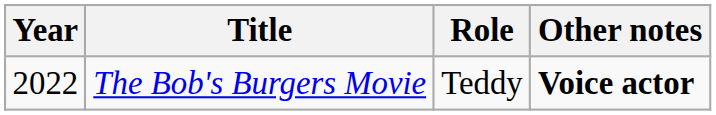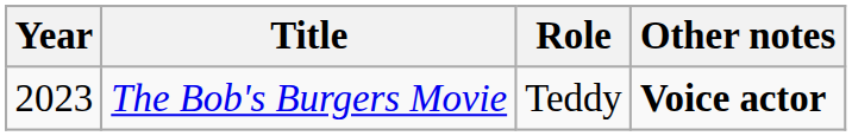 <table class="wikitable">
 <tr>
 <th>Year</th>
 <th>Title</th>
 <th>Role</th>
 <th>Other notes</th>
 </tr>
 <tr>
-<td>2022</td>
+<td>2023</td>
 <td><em><a href='#'>The Bob's Burgers Movie</a></em></td>
 <td>Teddy</td>
 <td><strong>Voice actor</strong></td>
 </tr>
 </table>
